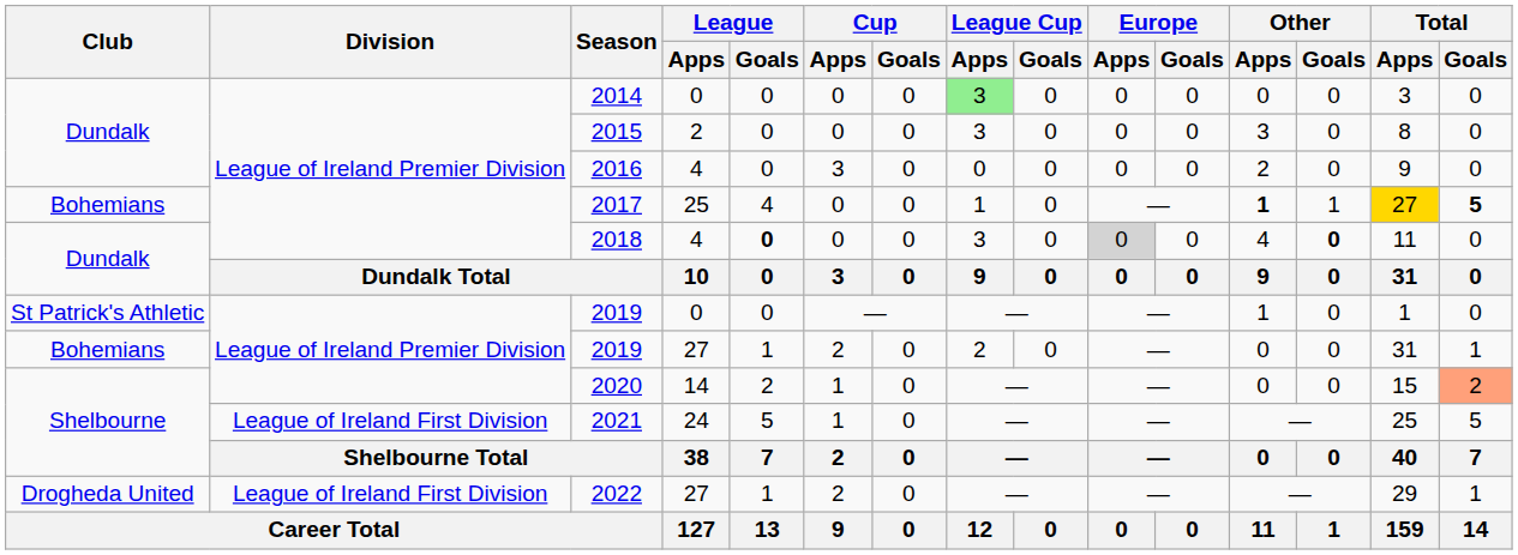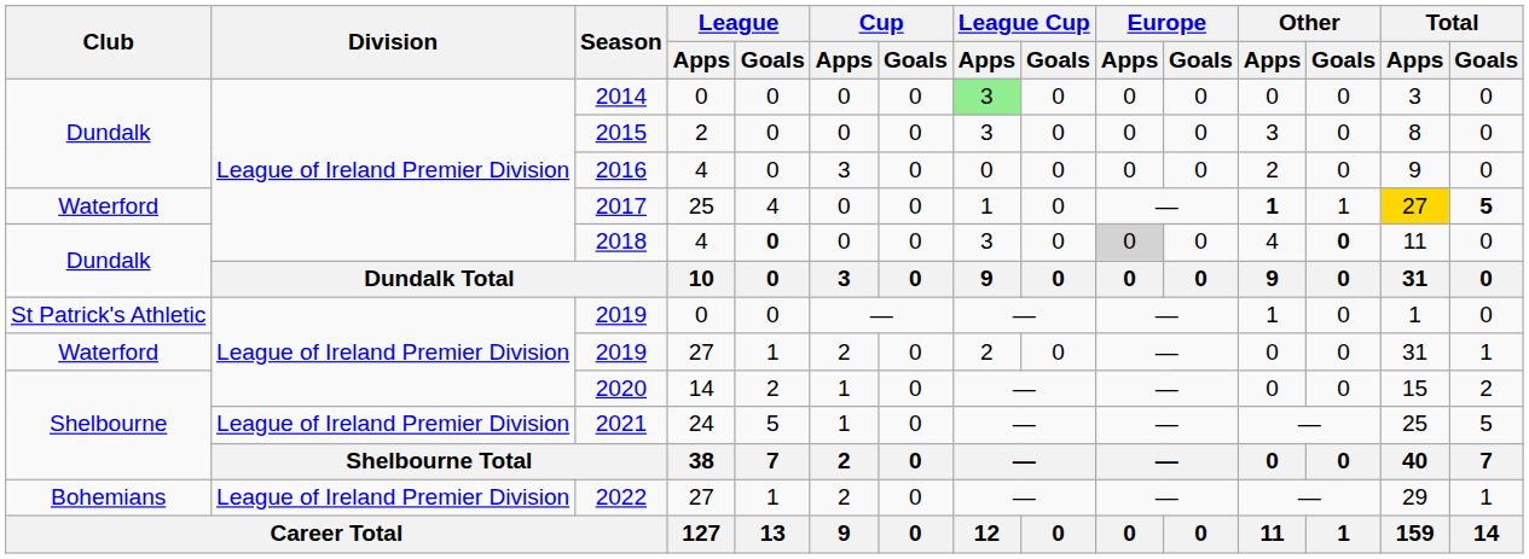 <table class="wikitable" style="text-align:center">
 <tr>
 <th rowspan="2">Club</th>
 <th rowspan="2">Division</th>
 <th rowspan="2">Season</th>
 <th colspan="2"><a href='#'>League</a></th>
 <th colspan="2"><a href='#'>Cup</a></th>
 <th colspan="2"><a href='#'>League Cup</a></th>
 <th colspan="2"><a href='#'>Europe</a></th>
 <th colspan="2">Other</th>
 <th colspan="2">Total</th>
 </tr>
 <tr>
 <th>Apps</th>
 <th>Goals</th>
 <th>Apps</th>
 <th>Goals</th>
 <th>Apps</th>
 <th>Goals</th>
 <th>Apps</th>
 <th>Goals</th>
 <th>Apps</th>
 <th>Goals</th>
 <th>Apps</th>
 <th>Goals</th>
 </tr>
 <tr>
 <td rowspan="3"><a href='#'>Dundalk</a></td>
 <td rowspan="5"><a href='#'>League of Ireland Premier Division</a></td>
 <td><a href='#'>2014</a></td>
 <td>0</td>
 <td>0</td>
 <td>0</td>
 <td>0</td>
 <td style="background: lightgreen;">3</td>
 <td>0</td>
 <td>0</td>
 <td>0</td>
 <td>0</td>
 <td>0</td>
 <td>3</td>
 <td>0</td>
 </tr>
 <tr>
 <td><a href='#'>2015</a></td>
 <td>2</td>
 <td>0</td>
 <td>0</td>
 <td>0</td>
 <td>3</td>
 <td>0</td>
 <td>0</td>
 <td>0</td>
 <td>3</td>
 <td>0</td>
 <td>8</td>
 <td>0</td>
 </tr>
 <tr>
 <td><a href='#'>2016</a></td>
 <td>4</td>
 <td>0</td>
 <td>3</td>
 <td>0</td>
 <td>0</td>
 <td>0</td>
 <td>0</td>
 <td>0</td>
 <td>2</td>
 <td>0</td>
 <td>9</td>
 <td>0</td>
 </tr>
 <tr>
-<td><a href='#'>Bohemians</a></td>
+<td><a href='#'>Waterford</a></td>
 <td><a href='#'>2017</a></td>
 <td>25</td>
 <td>4</td>
 <td>0</td>
 <td>0</td>
 <td>1</td>
 <td>0</td>
 <td colspan="2">—</td>
 <td><strong>1</strong></td>
 <td>1</td>
 <td style="background: gold;">27</td>
 <td><strong>5</strong></td>
 </tr>
 <tr>
 <td rowspan="2"><a href='#'>Dundalk</a></td>
 <td><a href='#'>2018</a></td>
 <td>4</td>
 <td><strong>0</strong></td>
 <td>0</td>
 <td>0</td>
 <td>3</td>
 <td>0</td>
 <td style="background: lightgrey;">0</td>
 <td>0</td>
 <td>4</td>
 <td><strong>0</strong></td>
 <td>11</td>
 <td>0</td>
 </tr>
 <tr>
 <th colspan="2">Dundalk Total</th>
 <th>10</th>
 <th>0</th>
 <th>3</th>
 <th>0</th>
 <th>9</th>
 <th>0</th>
 <th>0</th>
 <th>0</th>
 <th>9</th>
 <th>0</th>
 <th>31</th>
 <th>0</th>
 </tr>
 <tr>
 <td><a href='#'>St Patrick's Athletic</a></td>
 <td rowspan="3"><a href='#'>League of Ireland Premier Division</a></td>
 <td><a href='#'>2019</a></td>
 <td>0</td>
 <td>0</td>
 <td colspan="2">—</td>
 <td colspan="2">—</td>
 <td colspan="2">—</td>
 <td>1</td>
 <td>0</td>
 <td>1</td>
 <td>0</td>
 </tr>
 <tr>
-<td><a href='#'>Bohemians</a></td>
+<td><a href='#'>Waterford</a></td>
 <td><a href='#'>2019</a></td>
 <td>27</td>
 <td>1</td>
 <td>2</td>
 <td>0</td>
 <td>2</td>
 <td>0</td>
 <td colspan="2">—</td>
 <td>0</td>
 <td>0</td>
 <td>31</td>
 <td>1</td>
 </tr>
 <tr>
 <td rowspan="3"><a href='#'>Shelbourne</a></td>
 <td><a href='#'>2020</a></td>
 <td>14</td>
 <td>2</td>
 <td>1</td>
 <td>0</td>
 <td colspan="2">—</td>
 <td colspan="2">—</td>
 <td>0</td>
 <td>0</td>
 <td>15</td>
-<td style="background: lightsalmon;">2</td>
+<td>2</td>
 </tr>
 <tr>
-<td><a href='#'>League of Ireland First Division</a></td>
+<td><a href='#'>League of Ireland Premier Division</a></td>
 <td><a href='#'>2021</a></td>
 <td>24</td>
 <td>5</td>
 <td>1</td>
 <td>0</td>
 <td colspan="2">—</td>
 <td colspan="2">—</td>
 <td colspan="2">—</td>
 <td>25</td>
 <td>5</td>
 </tr>
 <tr>
 <th colspan="2">Shelbourne Total</th>
 <th>38</th>
 <th>7</th>
 <th>2</th>
 <th>0</th>
 <th colspan="2">—</th>
 <th colspan="2">—</th>
 <th>0</th>
 <th>0</th>
 <th>40</th>
 <th>7</th>
 </tr>
 <tr>
-<td><a href='#'>Drogheda United</a></td>
-<td><a href='#'>League of Ireland First Division</a></td>
+<td><a href='#'>Bohemians</a></td>
+<td><a href='#'>League of Ireland Premier Division</a></td>
 <td><a href='#'>2022</a></td>
 <td>27</td>
 <td>1</td>
 <td>2</td>
 <td>0</td>
 <td colspan="2">—</td>
 <td colspan="2">—</td>
 <td colspan="2">—</td>
 <td>29</td>
 <td>1</td>
 </tr>
 <tr>
 <th colspan="3">Career Total</th>
 <th>127</th>
 <th>13</th>
 <th>9</th>
 <th>0</th>
 <th>12</th>
 <th>0</th>
 <th>0</th>
 <th>0</th>
 <th>11</th>
 <th>1</th>
 <th>159</th>
 <th>14</th>
 </tr>
 </table>
